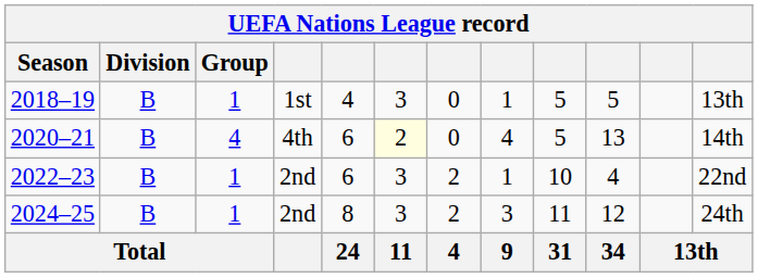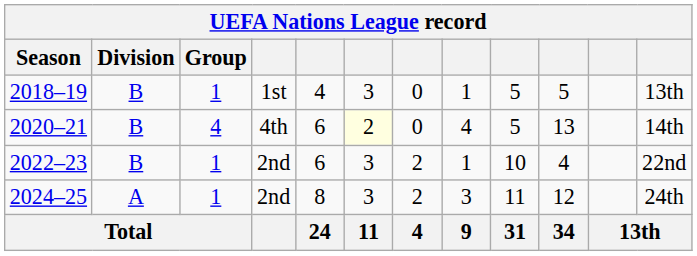 <table class="wikitable" style="text-align: center;">
 <tr>
 <th colspan=12><a href='#'>UEFA Nations League</a> record</th>
 </tr>
 <tr>
 <th>Season</th>
 <th>Division</th>
 <th>Group</th>
 <th></th>
 <th width=28></th>
 <th width=28></th>
 <th width=28></th>
 <th width=28></th>
 <th width=28></th>
 <th width=28></th>
 <th width=28></th>
 <th width=28></th>
 </tr>
 <tr>
 <td><a href='#'>2018–19</a></td>
 <td><a href='#'>B</a></td>
 <td><a href='#'>1</a></td>
 <td>1st</td>
 <td>4</td>
 <td>3</td>
 <td>0</td>
 <td>1</td>
 <td>5</td>
 <td>5</td>
 <td></td>
 <td>13th</td>
 </tr>
 <tr>
 <td><a href='#'>2020–21</a></td>
 <td><a href='#'>B</a></td>
 <td><a href='#'>4</a></td>
 <td>4th</td>
 <td>6</td>
 <td style="background: lightyellow;">2</td>
 <td>0</td>
 <td>4</td>
 <td>5</td>
 <td>13</td>
 <td></td>
 <td>14th</td>
 </tr>
 <tr>
 <td><a href='#'>2022–23</a></td>
 <td><a href='#'>B</a></td>
 <td><a href='#'>1</a></td>
 <td>2nd</td>
 <td>6</td>
 <td>3</td>
 <td>2</td>
 <td>1</td>
 <td>10</td>
 <td>4</td>
 <td></td>
 <td>22nd</td>
 </tr>
 <tr>
 <td><a href='#'>2024–25</a></td>
-<td><a href='#'>B</a></td>
+<td><a href='#'>A</a></td>
 <td><a href='#'>1</a></td>
 <td>2nd</td>
 <td>8</td>
 <td>3</td>
 <td>2</td>
 <td>3</td>
 <td>11</td>
 <td>12</td>
 <td></td>
 <td>24th</td>
 </tr>
 <tr>
 <th colspan=3>Total</th>
 <th></th>
 <th>24</th>
 <th>11</th>
 <th>4</th>
 <th>9</th>
 <th>31</th>
 <th>34</th>
 <th colspan=2>13th</th>
 </tr>
 </table>
